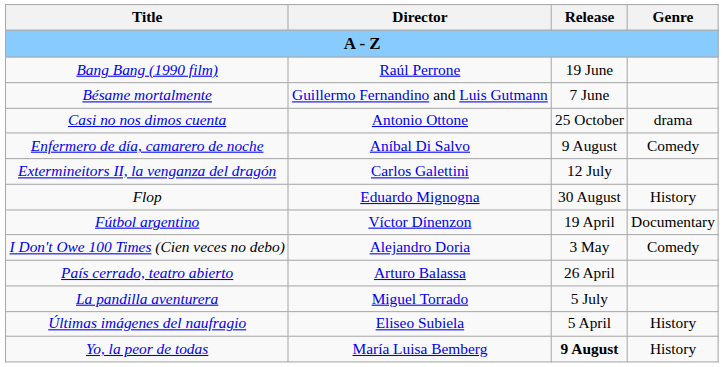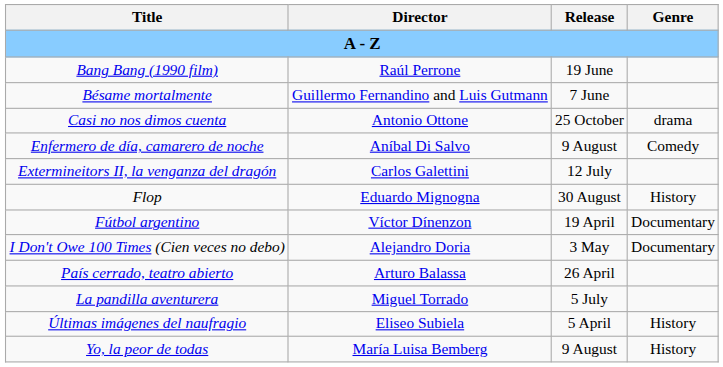 <table class="wikitable" style="margin:1em 0 1em 1em; text-align: center; font-size: 90%;">
 <tr>
 <th scope="col">Title</th>
 <th scope="col">Director</th>
 <th scope="col">Release</th>
 <th scope="col">Genre</th>
 </tr>
 <tr>
 <th colspan="4" style="background-color:#88ccff; font-size:110%;"><strong>A - Z</strong></th>
 </tr>
 <tr>
 <td><em><a href='#'>Bang Bang (1990 film)</a></em></td>
 <td><a href='#'>Raúl Perrone</a></td>
 <td>19 June</td>
 <td></td>
 </tr>
 <tr>
 <td><em><a href='#'>Bésame mortalmente</a></em></td>
 <td><a href='#'>Guillermo Fernandino</a> and <a href='#'>Luis Gutmann</a></td>
 <td>7 June</td>
 <td></td>
 </tr>
 <tr>
 <td><em><a href='#'>Casi no nos dimos cuenta</a></em></td>
 <td><a href='#'>Antonio Ottone</a></td>
 <td>25 October</td>
 <td>drama</td>
 </tr>
 <tr>
 <td><em><a href='#'>Enfermero de día, camarero de noche</a></em></td>
 <td><a href='#'>Aníbal Di Salvo</a></td>
 <td>9 August</td>
 <td>Comedy</td>
 </tr>
 <tr>
 <td><em><a href='#'>Extermineitors II, la venganza del dragón</a></em></td>
 <td><a href='#'>Carlos Galettini</a></td>
 <td>12 July</td>
 <td></td>
 </tr>
 <tr>
 <td><em>Flop</em></td>
 <td><a href='#'>Eduardo Mignogna</a></td>
 <td>30 August</td>
 <td>History</td>
 </tr>
 <tr>
 <td><em><a href='#'>Fútbol argentino</a></em></td>
 <td><a href='#'>Víctor Dínenzon</a></td>
 <td>19 April</td>
 <td>Documentary</td>
 </tr>
 <tr>
 <td><em><a href='#'>I Don't Owe 100 Times</a> (Cien veces no debo)</em></td>
 <td><a href='#'>Alejandro Doria</a></td>
 <td>3 May</td>
-<td>Comedy</td>
+<td>Documentary</td>
 </tr>
 <tr>
 <td><em><a href='#'>País cerrado, teatro abierto</a></em></td>
 <td><a href='#'>Arturo Balassa</a></td>
 <td>26 April</td>
 <td></td>
 </tr>
 <tr>
 <td><em><a href='#'>La pandilla aventurera</a></em></td>
 <td><a href='#'>Miguel Torrado</a></td>
 <td>5 July</td>
 <td></td>
 </tr>
 <tr>
 <td><em><a href='#'>Últimas imágenes del naufragio</a></em></td>
 <td><a href='#'>Eliseo Subiela</a></td>
 <td>5 April</td>
 <td>History</td>
 </tr>
 <tr>
 <td><em><a href='#'>Yo, la peor de todas</a></em></td>
 <td><a href='#'>María Luisa Bemberg</a></td>
-<td><strong>9 August</strong></td>
+<td>9 August</td>
 <td>History</td>
 </tr>
 </table>
